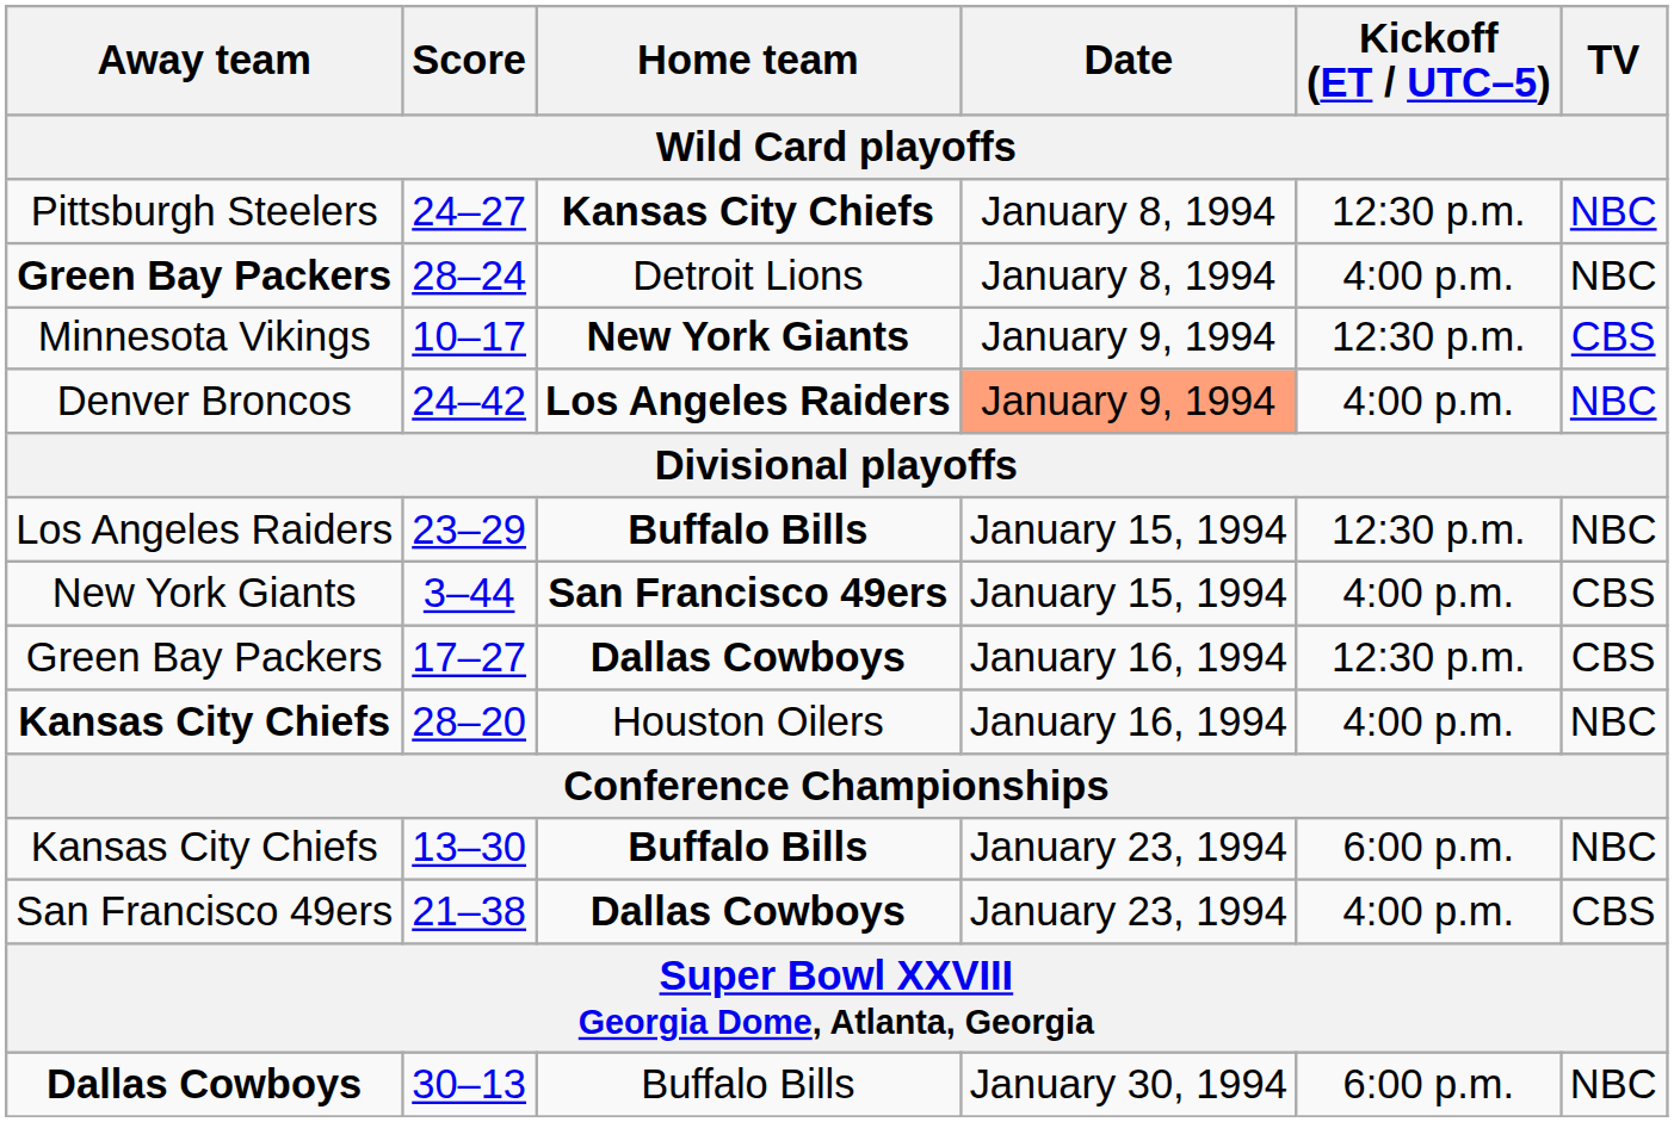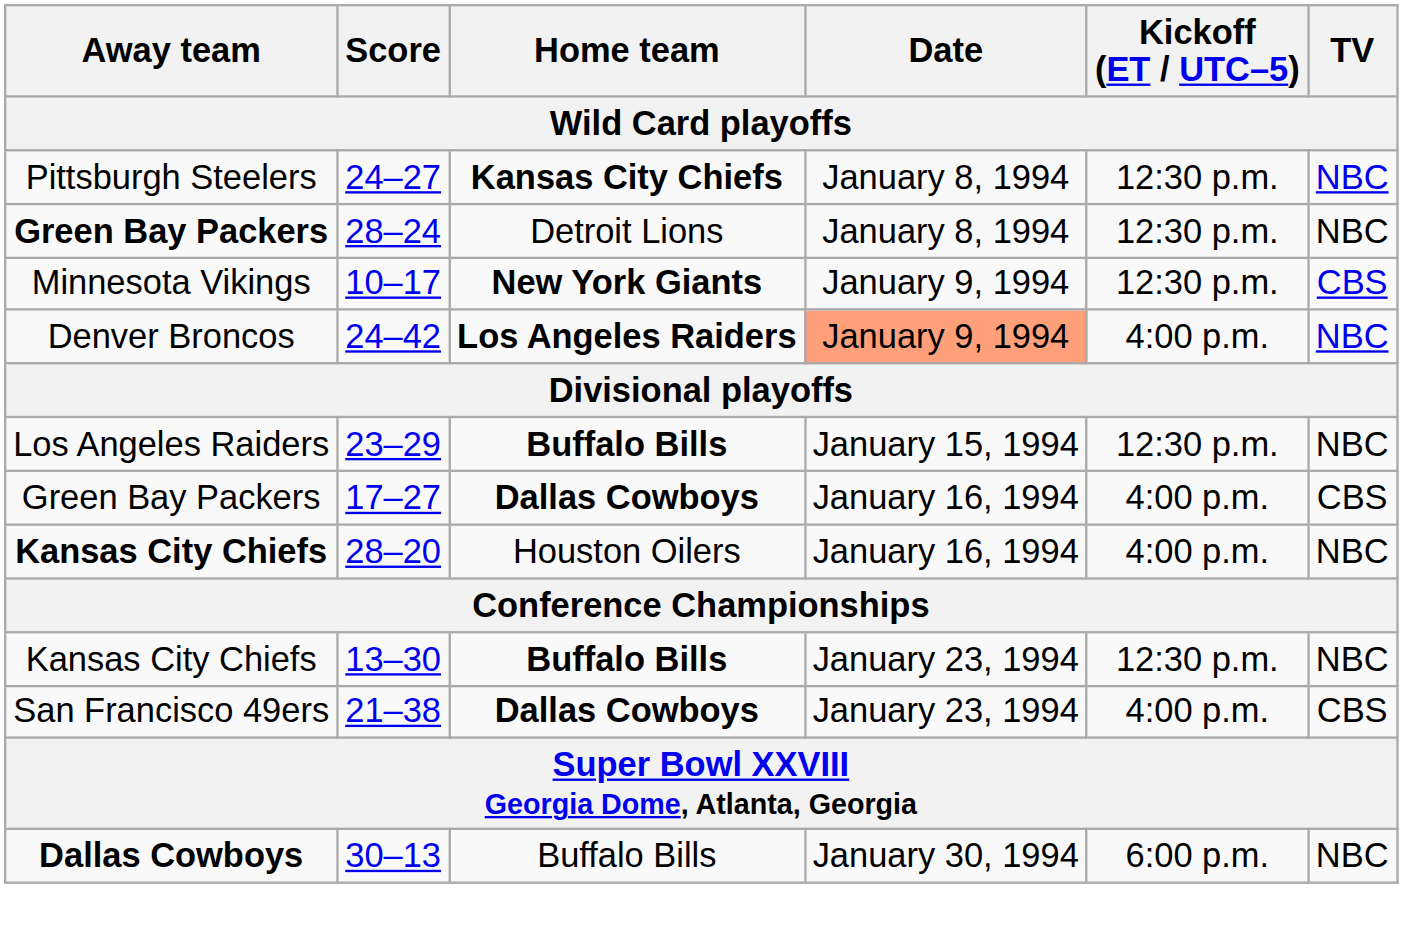 <table class="wikitable" style="font-size:92%; text-align:center;">
 <tr>
 <th>Away team</th>
 <th>Score</th>
 <th>Home team</th>
 <th>Date</th>
 <th>Kickoff<br>(<a href='#'>ET</a> / <a href='#'>UTC–5</a>)</th>
 <th>TV</th>
 </tr>
 <tr>
 <th colspan="6">Wild Card playoffs</th>
 </tr>
 <tr>
 <td>Pittsburgh Steelers</td>
 <td><a href='#'>24–27 </a></td>
 <td><strong>Kansas City Chiefs</strong></td>
 <td>January 8, 1994</td>
 <td>12:30 p.m.</td>
 <td><a href='#'>NBC</a></td>
 </tr>
 <tr>
 <td><strong>Green Bay Packers</strong></td>
 <td><a href='#'>28–24</a></td>
 <td>Detroit Lions</td>
 <td>January 8, 1994</td>
-<td>4:00 p.m.</td>
+<td>12:30 p.m.</td>
 <td>NBC</td>
 </tr>
 <tr>
 <td>Minnesota Vikings</td>
 <td><a href='#'>10–17</a></td>
 <td><strong>New York Giants</strong></td>
 <td>January 9, 1994</td>
 <td>12:30 p.m.</td>
 <td><a href='#'>CBS</a></td>
 </tr>
 <tr>
 <td>Denver Broncos</td>
 <td><a href='#'>24–42</a></td>
 <td><strong>Los Angeles Raiders</strong></td>
 <td style="background: lightsalmon;">January 9, 1994</td>
 <td>4:00 p.m.</td>
 <td><a href='#'>NBC</a></td>
 </tr>
 <tr>
 <th colspan="6">Divisional playoffs</th>
 </tr>
 <tr>
 <td>Los Angeles Raiders</td>
 <td><a href='#'>23–29</a></td>
 <td><strong>Buffalo Bills</strong></td>
 <td>January 15, 1994</td>
 <td>12:30 p.m.</td>
 <td>NBC</td>
 </tr>
 <tr>
-<td>New York Giants</td>
-<td><a href='#'>3–44</a></td>
-<td><strong>San Francisco 49ers</strong></td>
-<td>January 15, 1994</td>
-<td>4:00 p.m.</td>
-<td>CBS</td>
-</tr>
-<tr>
 <td>Green Bay Packers</td>
 <td><a href='#'>17–27</a></td>
 <td><strong>Dallas Cowboys</strong></td>
 <td>January 16, 1994</td>
-<td>12:30 p.m.</td>
+<td>4:00 p.m.</td>
 <td>CBS</td>
 </tr>
 <tr>
 <td><strong>Kansas City Chiefs</strong></td>
 <td><a href='#'>28–20</a></td>
 <td>Houston Oilers</td>
 <td>January 16, 1994</td>
 <td>4:00 p.m.</td>
 <td>NBC</td>
 </tr>
 <tr>
 <th colspan="6">Conference Championships</th>
 </tr>
 <tr>
 <td>Kansas City Chiefs</td>
 <td><a href='#'>13–30</a></td>
 <td><strong>Buffalo Bills</strong></td>
 <td>January 23, 1994</td>
-<td>6:00 p.m.</td>
+<td>12:30 p.m.</td>
 <td>NBC</td>
 </tr>
 <tr>
 <td>San Francisco 49ers</td>
 <td><a href='#'>21–38</a></td>
 <td><strong>Dallas Cowboys</strong></td>
 <td>January 23, 1994</td>
 <td>4:00 p.m.</td>
 <td>CBS</td>
 </tr>
 <tr>
 <th colspan="6"><a href='#'>Super Bowl XXVIII</a><br><small><a href='#'>Georgia Dome</a>, Atlanta, Georgia</small></th>
 </tr>
 <tr>
 <td><strong>Dallas Cowboys</strong></td>
 <td><a href='#'>30–13</a></td>
 <td>Buffalo Bills</td>
 <td>January 30, 1994</td>
 <td>6:00 p.m.</td>
 <td>NBC</td>
 </tr>
 </table>
